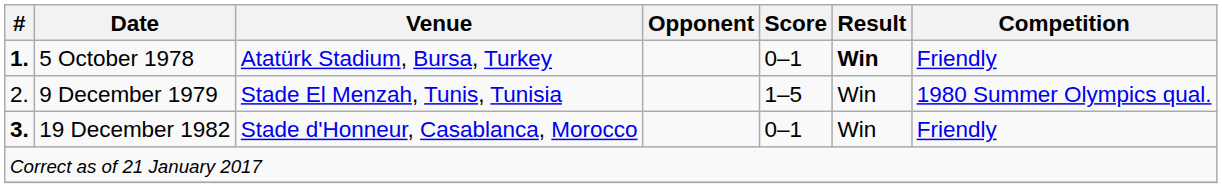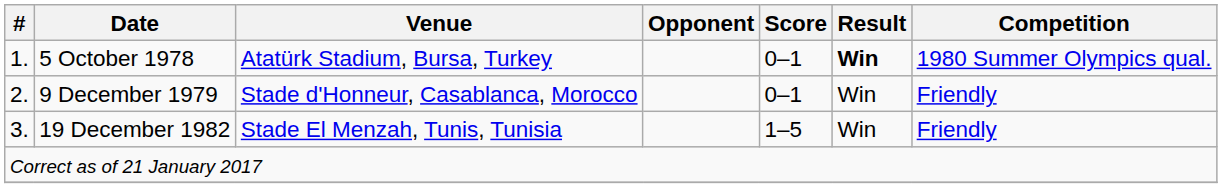 <table class="wikitable" style="font-size:95%;">
 <tr>
 <th>#</th>
 <th>Date</th>
 <th>Venue</th>
 <th>Opponent</th>
 <th>Score</th>
 <th>Result</th>
 <th>Competition</th>
 </tr>
 <tr>
-<td><strong>1.</strong></td>
+<td>1.</td>
 <td>5 October 1978</td>
 <td><a href='#'>Atatürk Stadium</a>, <a href='#'>Bursa</a>, <a href='#'>Turkey</a></td>
 <td></td>
 <td>0–1</td>
 <td><strong>Win</strong></td>
-<td><a href='#'>Friendly</a></td>
+<td><a href='#'>1980 Summer Olympics qual.</a></td>
 </tr>
 <tr>
 <td>2.</td>
 <td>9 December 1979</td>
+<td><a href='#'>Stade d'Honneur</a>, <a href='#'>Casablanca</a>, <a href='#'>Morocco</a></td>
+<td></td>
+<td>0–1</td>
+<td>Win</td>
+<td><a href='#'>Friendly</a></td>
+</tr>
+<tr>
+<td>3.</td>
+<td>19 December 1982</td>
 <td><a href='#'>Stade El Menzah</a>, <a href='#'>Tunis</a>, <a href='#'>Tunisia</a></td>
 <td></td>
 <td>1–5</td>
-<td>Win</td>
-<td><a href='#'>1980 Summer Olympics qual.</a></td>
-</tr>
-<tr>
-<td><strong>3.</strong></td>
-<td>19 December 1982</td>
-<td><a href='#'>Stade d'Honneur</a>, <a href='#'>Casablanca</a>, <a href='#'>Morocco</a></td>
-<td></td>
-<td>0–1</td>
 <td>Win</td>
 <td><a href='#'>Friendly</a></td>
 </tr>
 <tr>
 <td colspan="15"><small><em>Correct as of 21 January 2017</em></small></td>
 </tr>
 <tr>
 </tr>
 </table>
